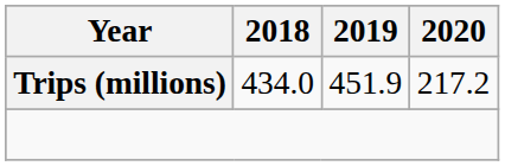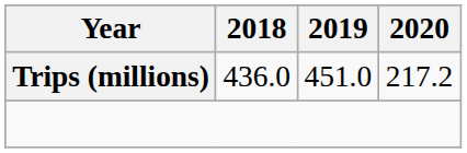 <table class="wikitable">
 <tr>
 <th>Year</th>
 <th>2018</th>
 <th>2019</th>
 <th>2020</th>
 </tr>
 <tr>
 <th>Trips (millions)</th>
-<td>434.0</td>
-<td>451.9</td>
+<td>436.0</td>
+<td>451.0</td>
 <td>217.2</td>
 </tr>
 <tr>
 <td colspan="6"><br></td>
 </tr>
 </table>
